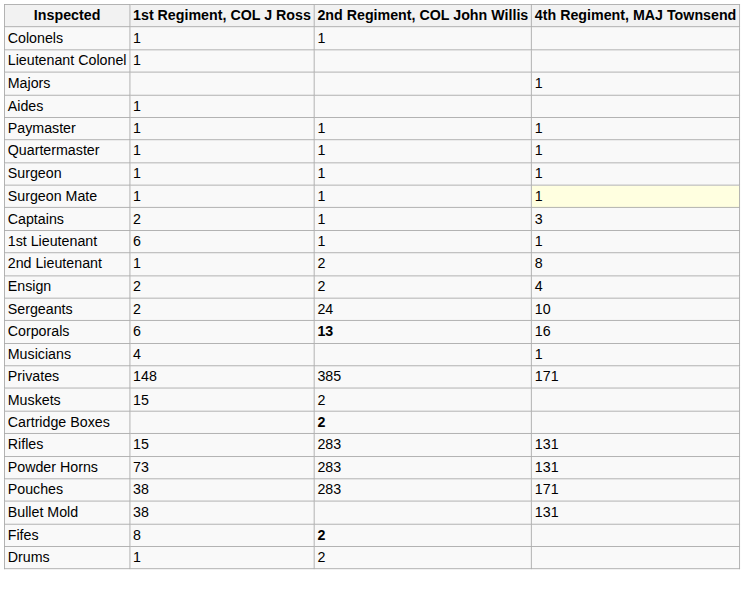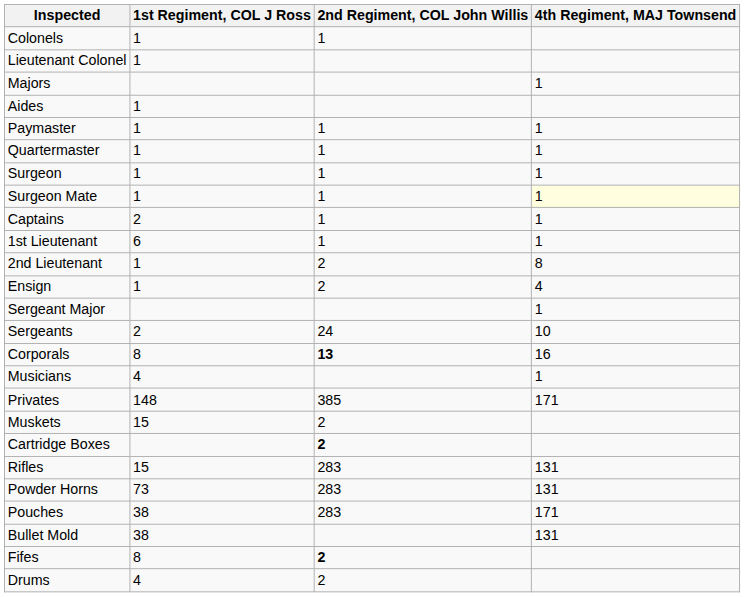 <table class="wikitable">
 <tr>
 <th>Inspected</th>
 <th>1st Regiment, COL J Ross</th>
 <th>2nd Regiment, COL John Willis</th>
 <th>4th Regiment, MAJ Townsend</th>
 </tr>
 <tr>
 <td>Colonels</td>
 <td>1</td>
 <td>1</td>
 <td></td>
 </tr>
 <tr>
 <td>Lieutenant Colonel</td>
 <td>1</td>
 <td></td>
 <td></td>
 </tr>
 <tr>
 <td>Majors</td>
 <td></td>
 <td></td>
 <td>1</td>
 </tr>
 <tr>
 <td>Aides</td>
 <td>1</td>
 <td></td>
 <td></td>
 </tr>
 <tr>
 <td>Paymaster</td>
 <td>1</td>
 <td>1</td>
 <td>1</td>
 </tr>
 <tr>
 <td>Quartermaster</td>
 <td>1</td>
 <td>1</td>
 <td>1</td>
 </tr>
 <tr>
 <td>Surgeon</td>
 <td>1</td>
 <td>1</td>
 <td>1</td>
 </tr>
 <tr>
 <td>Surgeon Mate</td>
 <td>1</td>
 <td>1</td>
 <td style="background: lightyellow;">1</td>
 </tr>
 <tr>
 <td>Captains</td>
 <td>2</td>
 <td>1</td>
-<td>3</td>
+<td>1</td>
 </tr>
 <tr>
 <td>1st Lieutenant</td>
 <td>6</td>
 <td>1</td>
 <td>1</td>
 </tr>
 <tr>
 <td>2nd Lieutenant</td>
 <td>1</td>
 <td>2</td>
 <td>8</td>
 </tr>
 <tr>
 <td>Ensign</td>
-<td>2</td>
+<td>1</td>
 <td>2</td>
 <td>4</td>
+</tr>
+<tr>
+<td>Sergeant Major</td>
+<td></td>
+<td></td>
+<td>1</td>
 </tr>
 <tr>
 <td>Sergeants</td>
 <td>2</td>
 <td>24</td>
 <td>10</td>
 </tr>
 <tr>
 <td>Corporals</td>
-<td>6</td>
+<td>8</td>
 <td><strong>13</strong></td>
 <td>16</td>
 </tr>
 <tr>
 <td>Musicians</td>
 <td>4</td>
 <td></td>
 <td>1</td>
 </tr>
 <tr>
 <td>Privates</td>
 <td>148</td>
 <td>385</td>
 <td>171</td>
 </tr>
 <tr>
 <td>Muskets</td>
 <td>15</td>
 <td>2</td>
 <td></td>
 </tr>
 <tr>
 <td>Cartridge Boxes</td>
 <td></td>
 <td><strong>2</strong></td>
 <td></td>
 </tr>
 <tr>
 <td>Rifles</td>
 <td>15</td>
 <td>283</td>
 <td>131</td>
 </tr>
 <tr>
 <td>Powder Horns</td>
 <td>73</td>
 <td>283</td>
 <td>131</td>
 </tr>
 <tr>
 <td>Pouches</td>
 <td>38</td>
 <td>283</td>
 <td>171</td>
 </tr>
 <tr>
 <td>Bullet Mold</td>
 <td>38</td>
 <td></td>
 <td>131</td>
 </tr>
 <tr>
 <td>Fifes</td>
 <td>8</td>
 <td><strong>2</strong></td>
 <td></td>
 </tr>
 <tr>
 <td>Drums</td>
-<td>1</td>
+<td>4</td>
 <td>2</td>
 <td></td>
 </tr>
 </table>
